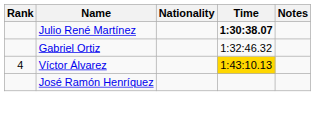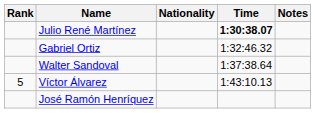 <table class="wikitable sortable" style="text-align:center;font-size:95%">
 <tr>
 <th>Rank</th>
 <th>Name</th>
 <th>Nationality</th>
 <th>Time</th>
 <th>Notes</th>
 </tr>
 <tr>
 <td></td>
 <td align=left><a href='#'>Julio René Martínez</a></td>
 <td align=left></td>
 <td><strong>1:30:38.07</strong></td>
 <td></td>
 </tr>
 <tr>
 <td></td>
 <td align=left><a href='#'>Gabriel Ortiz</a></td>
 <td align=left></td>
 <td>1:32:46.32</td>
 <td></td>
 </tr>
 <tr>
-<td>4</td>
+<td></td>
+<td align=left><a href='#'>Walter Sandoval</a></td>
+<td align=left></td>
+<td>1:37:38.64</td>
+<td></td>
+</tr>
+<tr>
+<td>5</td>
 <td align=left><a href='#'>Víctor Álvarez</a></td>
 <td align=left></td>
-<td style="background: gold;">1:43:10.13</td>
+<td>1:43:10.13</td>
 <td></td>
 </tr>
 <tr>
 <td></td>
 <td align=left><a href='#'>José Ramón Henríquez</a></td>
 <td align=left></td>
 <td></td>
 <td></td>
 </tr>
 </table>
